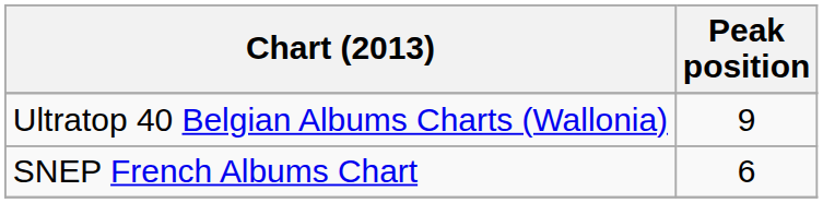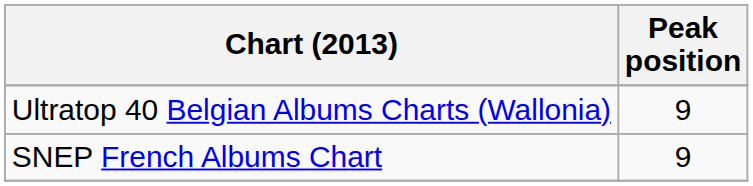 <table class="wikitable">
 <tr>
 <th>Chart (2013)</th>
 <th>Peak<br>position</th>
 </tr>
 <tr>
 </tr>
 <tr>
 <td>Ultratop 40 <a href='#'>Belgian Albums Charts (Wallonia)</a></td>
 <td align="center">9</td>
 </tr>
 <tr>
 <td>SNEP <a href='#'>French Albums Chart</a></td>
-<td align="center">6</td>
+<td align="center">9</td>
 </tr>
 <tr>
 </tr>
 </table>
